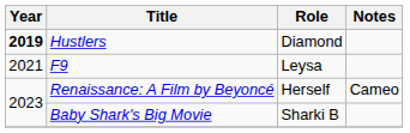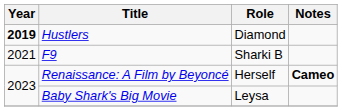 <table class="wikitable">
 <tr>
 <th>Year</th>
 <th>Title</th>
 <th>Role</th>
 <th>Notes</th>
 </tr>
 <tr>
 <td><strong>2019</strong></td>
 <td><em><a href='#'>Hustlers</a></em></td>
 <td>Diamond</td>
 <td></td>
 </tr>
 <tr>
 <td>2021</td>
 <td><em><a href='#'>F9</a></em></td>
-<td>Leysa</td>
+<td>Sharki B</td>
 <td></td>
 </tr>
 <tr>
 <td rowspan="2">2023</td>
 <td><em><a href='#'>Renaissance: A Film by Beyoncé</a></em></td>
 <td>Herself</td>
-<td>Cameo</td>
+<td><strong>Cameo</strong></td>
 </tr>
 <tr>
 <td><em><a href='#'>Baby Shark's Big Movie</a></em></td>
-<td>Sharki B</td>
+<td>Leysa</td>
 <td></td>
 </tr>
 <tr>
 </tr>
 </table>
